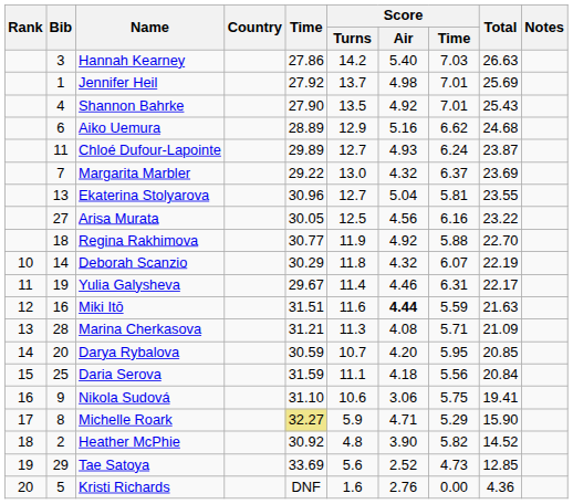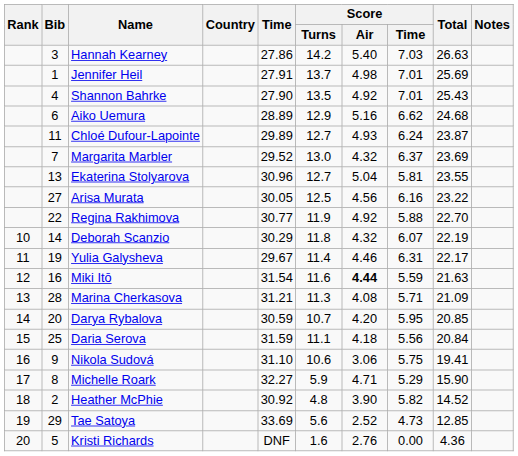 <table class="wikitable sortable" style="text-align:center">
 <tr>
 <th rowspan=2>Rank</th>
 <th rowspan=2>Bib</th>
 <th rowspan=2>Name</th>
 <th rowspan=2>Country</th>
 <th rowspan=2>Time</th>
 <th colspan=3>Score</th>
 <th rowspan=2>Total</th>
 <th rowspan=2>Notes</th>
 </tr>
 <tr>
 <th width=50>Turns</th>
 <th width=50>Air</th>
 <th width=50>Time</th>
 </tr>
 <tr>
 <td></td>
 <td>3</td>
 <td align=left><a href='#'>Hannah Kearney</a></td>
 <td align=left></td>
 <td>27.86</td>
 <td>14.2</td>
 <td>5.40</td>
 <td>7.03</td>
 <td>26.63</td>
 <td></td>
 </tr>
 <tr>
 <td></td>
 <td>1</td>
 <td align=left><a href='#'>Jennifer Heil</a></td>
 <td align=left></td>
-<td>27.92</td>
+<td>27.91</td>
 <td>13.7</td>
 <td>4.98</td>
 <td>7.01</td>
 <td>25.69</td>
 <td></td>
 </tr>
 <tr>
 <td></td>
 <td>4</td>
 <td align=left><a href='#'>Shannon Bahrke</a></td>
 <td align=left></td>
 <td>27.90</td>
 <td>13.5</td>
 <td>4.92</td>
 <td>7.01</td>
 <td>25.43</td>
 <td></td>
 </tr>
 <tr>
 <td></td>
 <td>6</td>
 <td align=left><a href='#'>Aiko Uemura</a></td>
 <td align=left></td>
 <td>28.89</td>
 <td>12.9</td>
 <td>5.16</td>
 <td>6.62</td>
 <td>24.68</td>
 <td></td>
 </tr>
 <tr>
 <td></td>
 <td>11</td>
 <td align=left><a href='#'>Chloé Dufour-Lapointe</a></td>
 <td align=left></td>
 <td>29.89</td>
 <td>12.7</td>
 <td>4.93</td>
 <td>6.24</td>
 <td>23.87</td>
 <td></td>
 </tr>
 <tr>
 <td></td>
 <td>7</td>
 <td align=left><a href='#'>Margarita Marbler</a></td>
 <td align=left></td>
-<td>29.22</td>
+<td>29.52</td>
 <td>13.0</td>
 <td>4.32</td>
 <td>6.37</td>
 <td>23.69</td>
 <td></td>
 </tr>
 <tr>
 <td></td>
 <td>13</td>
 <td align=left><a href='#'>Ekaterina Stolyarova</a></td>
 <td align=left></td>
 <td>30.96</td>
 <td>12.7</td>
 <td>5.04</td>
 <td>5.81</td>
 <td>23.55</td>
 <td></td>
 </tr>
 <tr>
 <td></td>
 <td>27</td>
 <td align=left><a href='#'>Arisa Murata</a></td>
 <td align=left></td>
 <td>30.05</td>
 <td>12.5</td>
 <td>4.56</td>
 <td>6.16</td>
 <td>23.22</td>
 <td></td>
 </tr>
 <tr>
 <td></td>
-<td>18</td>
+<td>22</td>
 <td align=left><a href='#'>Regina Rakhimova</a></td>
 <td align=left></td>
 <td>30.77</td>
 <td>11.9</td>
 <td>4.92</td>
 <td>5.88</td>
 <td>22.70</td>
 <td></td>
 </tr>
 <tr>
 <td>10</td>
 <td>14</td>
 <td align=left><a href='#'>Deborah Scanzio</a></td>
 <td align=left></td>
 <td>30.29</td>
 <td>11.8</td>
 <td>4.32</td>
 <td>6.07</td>
 <td>22.19</td>
 <td></td>
 </tr>
 <tr>
 <td>11</td>
 <td>19</td>
 <td align=left><a href='#'>Yulia Galysheva</a></td>
 <td align=left></td>
 <td>29.67</td>
 <td>11.4</td>
 <td>4.46</td>
 <td>6.31</td>
 <td>22.17</td>
 <td></td>
 </tr>
 <tr>
 <td>12</td>
 <td>16</td>
 <td align=left><a href='#'>Miki Itō</a></td>
 <td align=left></td>
-<td>31.51</td>
+<td>31.54</td>
 <td>11.6</td>
 <td><strong>4.44</strong></td>
 <td>5.59</td>
 <td>21.63</td>
 <td></td>
 </tr>
 <tr>
 <td>13</td>
 <td>28</td>
 <td align=left><a href='#'>Marina Cherkasova</a></td>
 <td align=left></td>
 <td>31.21</td>
 <td>11.3</td>
 <td>4.08</td>
 <td>5.71</td>
 <td>21.09</td>
 <td></td>
 </tr>
 <tr>
 <td>14</td>
 <td>20</td>
 <td align=left><a href='#'>Darya Rybalova</a></td>
 <td align=left></td>
 <td>30.59</td>
 <td>10.7</td>
 <td>4.20</td>
 <td>5.95</td>
 <td>20.85</td>
 <td></td>
 </tr>
 <tr>
 <td>15</td>
 <td>25</td>
 <td align=left><a href='#'>Daria Serova</a></td>
 <td align=left></td>
 <td>31.59</td>
 <td>11.1</td>
 <td>4.18</td>
 <td>5.56</td>
 <td>20.84</td>
 <td></td>
 </tr>
 <tr>
 <td>16</td>
 <td>9</td>
 <td align=left><a href='#'>Nikola Sudová</a></td>
 <td align=left></td>
 <td>31.10</td>
 <td>10.6</td>
 <td>3.06</td>
 <td>5.75</td>
 <td>19.41</td>
 <td></td>
 </tr>
 <tr>
 <td>17</td>
 <td>8</td>
 <td align=left><a href='#'>Michelle Roark</a></td>
 <td align=left></td>
-<td style="background: khaki;">32.27</td>
+<td>32.27</td>
 <td>5.9</td>
 <td>4.71</td>
 <td>5.29</td>
 <td>15.90</td>
 <td></td>
 </tr>
 <tr>
 <td>18</td>
 <td>2</td>
 <td align=left><a href='#'>Heather McPhie</a></td>
 <td align=left></td>
 <td>30.92</td>
 <td>4.8</td>
 <td>3.90</td>
 <td>5.82</td>
 <td>14.52</td>
 <td></td>
 </tr>
 <tr>
 <td>19</td>
 <td>29</td>
 <td align=left><a href='#'>Tae Satoya</a></td>
 <td align=left></td>
 <td>33.69</td>
 <td>5.6</td>
 <td>2.52</td>
 <td>4.73</td>
 <td>12.85</td>
 <td></td>
 </tr>
 <tr>
 <td>20</td>
 <td>5</td>
 <td align=left><a href='#'>Kristi Richards</a></td>
 <td align=left></td>
 <td>DNF</td>
 <td>1.6</td>
 <td>2.76</td>
 <td>0.00</td>
 <td>4.36</td>
 <td></td>
 </tr>
 </table>
